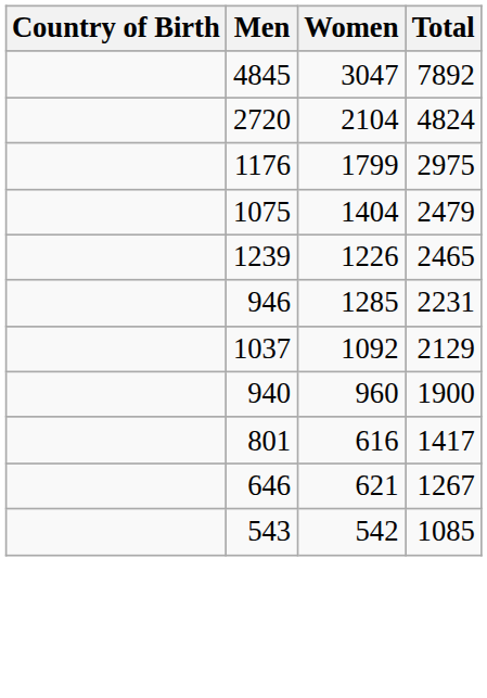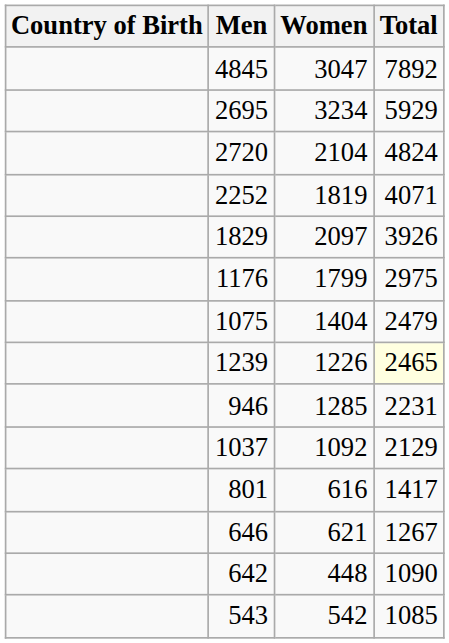 <table class="wikitable" style="float:right; text-align:right;">
 <tr>
 <th>Country of Birth</th>
 <th>Men</th>
 <th>Women</th>
 <th>Total</th>
 </tr>
 <tr>
 <td style=text-align:left;></td>
 <td>4845</td>
 <td>3047</td>
 <td>7892</td>
 </tr>
 <tr>
 <td style=text-align:left;></td>
+<td>2695</td>
+<td>3234</td>
+<td>5929</td>
+</tr>
+<tr>
+<td style=text-align:left;></td>
 <td>2720</td>
 <td>2104</td>
 <td>4824</td>
+</tr>
+<tr>
+<td style=text-align:left;></td>
+<td>2252</td>
+<td>1819</td>
+<td>4071</td>
+</tr>
+<tr>
+<td style=text-align:left;></td>
+<td>1829</td>
+<td>2097</td>
+<td>3926</td>
 </tr>
 <tr>
 <td style=text-align:left;></td>
 <td>1176</td>
 <td>1799</td>
 <td>2975</td>
 </tr>
 <tr>
 <td style=text-align:left;></td>
 <td>1075</td>
 <td>1404</td>
 <td>2479</td>
 </tr>
 <tr>
 <td style=text-align:left;></td>
 <td>1239</td>
 <td>1226</td>
-<td>2465</td>
+<td style="background: lightyellow;">2465</td>
 </tr>
 <tr>
 <td style=text-align:left;></td>
 <td>946</td>
 <td>1285</td>
 <td>2231</td>
 </tr>
 <tr>
 <td style=text-align:left;></td>
 <td>1037</td>
 <td>1092</td>
 <td>2129</td>
 </tr>
 <tr>
 <td style=text-align:left;></td>
-<td>940</td>
-<td>960</td>
-<td>1900</td>
-</tr>
-<tr>
-<td style=text-align:left;></td>
 <td>801</td>
 <td>616</td>
 <td>1417</td>
 </tr>
 <tr>
 <td style=text-align:left;></td>
 <td>646</td>
 <td>621</td>
 <td>1267</td>
 </tr>
 <tr>
 <td style=text-align:left;></td>
+<td>642</td>
+<td>448</td>
+<td>1090</td>
+</tr>
+<tr>
+<td style=text-align:left;></td>
 <td>543</td>
 <td>542</td>
 <td>1085</td>
 </tr>
 </table>
